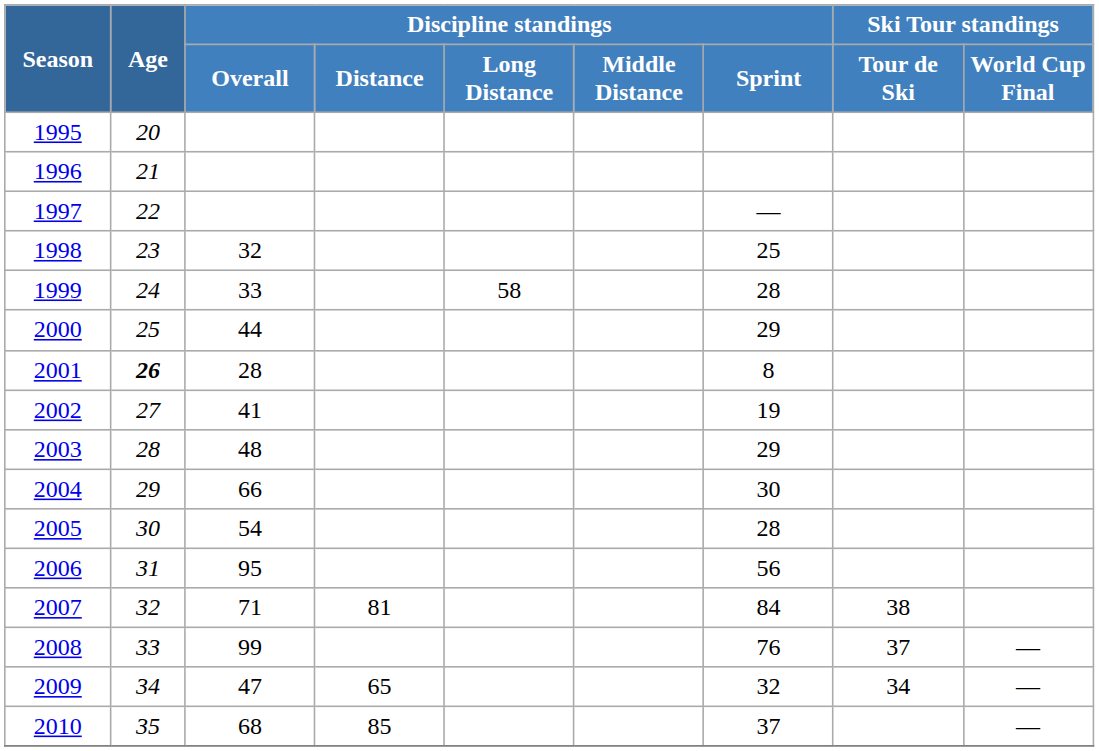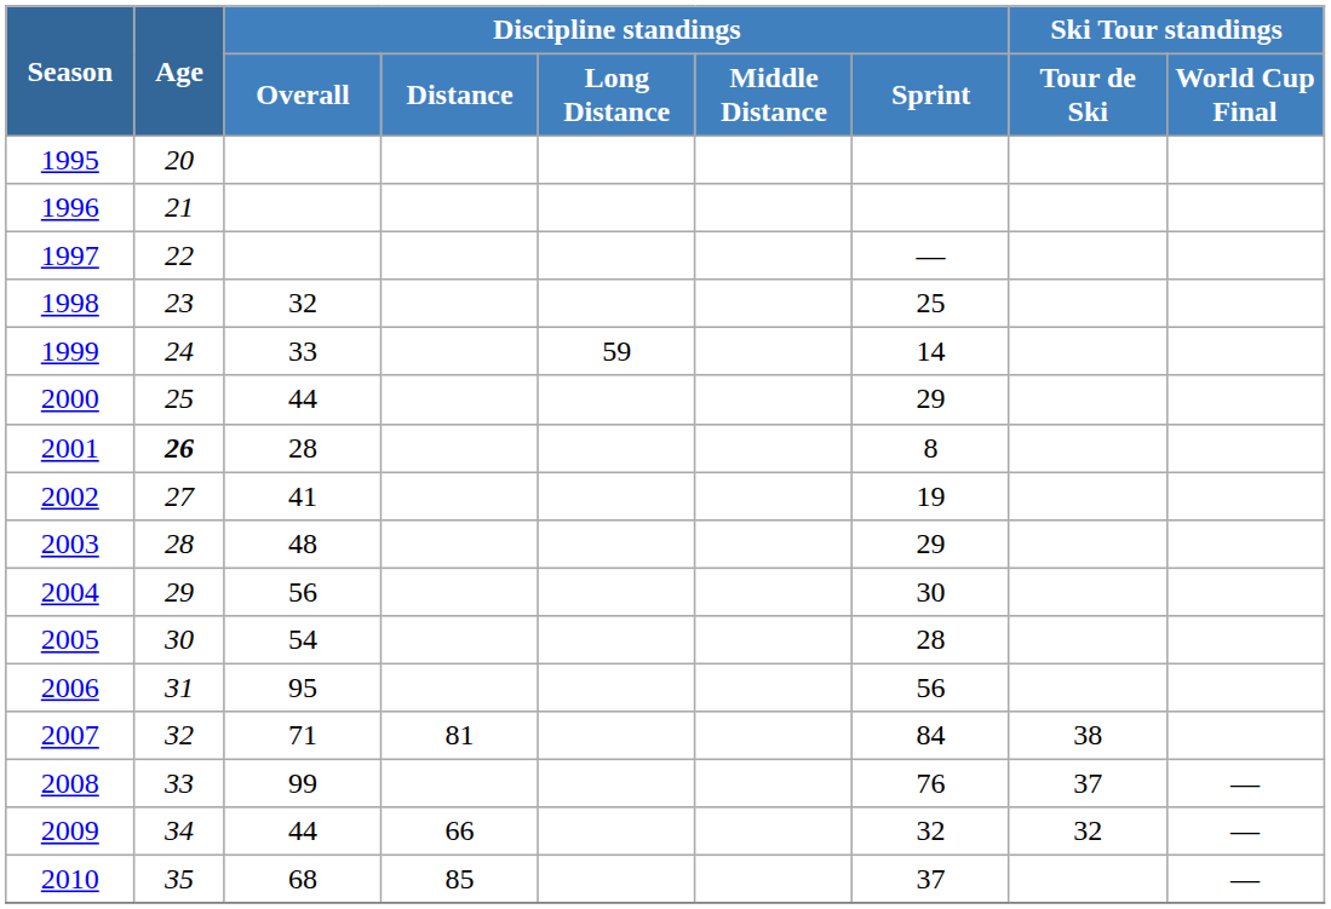 <table class="wikitable" style="font-size:95%; text-align:center; border:grey solid 1px; border-collapse:collapse; background:#ffffff;">
 <tr>
 <th style="background-color:#369; color:white; width:60px;" rowspan="2"> Season </th>
 <th style="background-color:#369; color:white; width:40px;" rowspan="2"> Age </th>
 <th style="background-color:#4180be; color:white;" colspan="5">Discipline standings</th>
 <th style="background-color:#4180be; color:white;" colspan="2">Ski Tour standings</th>
 </tr>
 <tr>
 <th style="background-color:#4180be; color:white; width:75px;">Overall</th>
 <th style="background-color:#4180be; color:white; width:75px;">Distance</th>
 <th style="background-color:#4180be; color:white; width:75px;">Long Distance</th>
 <th style="background-color:#4180be; color:white; width:75px;">Middle Distance</th>
 <th style="background-color:#4180be; color:white; width:75px;">Sprint</th>
 <th style="background-color:#4180be; color:white; width:75px;">Tour de<br>Ski</th>
 <th style="background-color:#4180be; color:white; width:75px;">World Cup<br>Final</th>
 </tr>
 <tr>
 <td><a href='#'>1995</a></td>
 <td><em>20</em></td>
 <td></td>
 <td></td>
 <td></td>
 <td></td>
 <td></td>
 <td></td>
 <td></td>
 </tr>
 <tr>
 <td><a href='#'>1996</a></td>
 <td><em>21</em></td>
 <td></td>
 <td></td>
 <td></td>
 <td></td>
 <td></td>
 <td></td>
 <td></td>
 </tr>
 <tr>
 <td><a href='#'>1997</a></td>
 <td><em>22</em></td>
 <td></td>
 <td></td>
 <td></td>
 <td></td>
 <td>—</td>
 <td></td>
 <td></td>
 </tr>
 <tr>
 <td><a href='#'>1998</a></td>
 <td><em>23</em></td>
 <td>32</td>
 <td></td>
 <td></td>
 <td></td>
 <td>25</td>
 <td></td>
 <td></td>
 </tr>
 <tr>
 <td><a href='#'>1999</a></td>
 <td><em>24</em></td>
 <td>33</td>
 <td></td>
-<td>58</td>
+<td>59</td>
 <td></td>
-<td>28</td>
+<td>14</td>
 <td></td>
 <td></td>
 </tr>
 <tr>
 <td><a href='#'>2000</a></td>
 <td><em>25</em></td>
 <td>44</td>
 <td></td>
 <td></td>
 <td></td>
 <td>29</td>
 <td></td>
 <td></td>
 </tr>
 <tr>
 <td><a href='#'>2001</a></td>
 <td><strong><em>26</em></strong></td>
 <td>28</td>
 <td></td>
 <td></td>
 <td></td>
 <td>8</td>
 <td></td>
 <td></td>
 </tr>
 <tr>
 <td><a href='#'>2002</a></td>
 <td><em>27</em></td>
 <td>41</td>
 <td></td>
 <td></td>
 <td></td>
 <td>19</td>
 <td></td>
 <td></td>
 </tr>
 <tr>
 <td><a href='#'>2003</a></td>
 <td><em>28</em></td>
 <td>48</td>
 <td></td>
 <td></td>
 <td></td>
 <td>29</td>
 <td></td>
 <td></td>
 </tr>
 <tr>
 <td><a href='#'>2004</a></td>
 <td><em>29</em></td>
-<td>66</td>
+<td>56</td>
 <td></td>
 <td></td>
 <td></td>
 <td>30</td>
 <td></td>
 <td></td>
 </tr>
 <tr>
 <td><a href='#'>2005</a></td>
 <td><em>30</em></td>
 <td>54</td>
 <td></td>
 <td></td>
 <td></td>
 <td>28</td>
 <td></td>
 <td></td>
 </tr>
 <tr>
 <td><a href='#'>2006</a></td>
 <td><em>31</em></td>
 <td>95</td>
 <td></td>
 <td></td>
 <td></td>
 <td>56</td>
 <td></td>
 <td></td>
 </tr>
 <tr>
 <td><a href='#'>2007</a></td>
 <td><em>32</em></td>
 <td>71</td>
 <td>81</td>
 <td></td>
 <td></td>
 <td>84</td>
 <td>38</td>
 <td></td>
 </tr>
 <tr>
 <td><a href='#'>2008</a></td>
 <td><em>33</em></td>
 <td>99</td>
 <td></td>
 <td></td>
 <td></td>
 <td>76</td>
 <td>37</td>
 <td>—</td>
 </tr>
 <tr>
 <td><a href='#'>2009</a></td>
 <td><em>34</em></td>
-<td>47</td>
-<td>65</td>
+<td>44</td>
+<td>66</td>
 <td></td>
 <td></td>
 <td>32</td>
-<td>34</td>
+<td>32</td>
 <td>—</td>
 </tr>
 <tr>
 <td><a href='#'>2010</a></td>
 <td><em>35</em></td>
 <td>68</td>
 <td>85</td>
 <td></td>
 <td></td>
 <td>37</td>
 <td></td>
 <td>—</td>
 </tr>
 <tr>
 </tr>
 </table>
